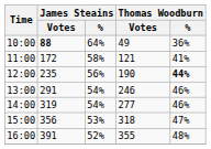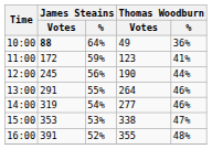 <table class="wikitable">
 <tr>
 <th rowspan="2">Time</th>
 <th colspan="2">James Steains</th>
 <th colspan="2">Thomas Woodburn</th>
 </tr>
 <tr>
 <th>Votes</th>
 <th>%</th>
 <th>Votes</th>
 <th>%</th>
 </tr>
 <tr>
 <td>10:00</td>
 <td><strong>88</strong></td>
 <td>64%</td>
 <td>49</td>
 <td>36%</td>
 </tr>
 <tr>
 <td>11:00</td>
 <td>172</td>
-<td>58%</td>
-<td>121</td>
+<td>59%</td>
+<td>123</td>
 <td>41%</td>
 </tr>
 <tr>
 <td>12:00</td>
-<td>235</td>
+<td>245</td>
 <td>56%</td>
 <td>190</td>
-<td><strong>44%</strong></td>
+<td>44%</td>
 </tr>
 <tr>
 <td>13:00</td>
 <td>291</td>
-<td>54%</td>
-<td>246</td>
+<td>55%</td>
+<td>264</td>
 <td>46%</td>
 </tr>
 <tr>
 <td>14:00</td>
 <td>319</td>
 <td>54%</td>
 <td>277</td>
 <td>46%</td>
 </tr>
 <tr>
 <td>15:00</td>
-<td>356</td>
+<td>353</td>
 <td>53%</td>
-<td>318</td>
+<td>338</td>
 <td>47%</td>
 </tr>
 <tr>
 <td>16:00</td>
 <td>391</td>
 <td>52%</td>
 <td>355</td>
 <td>48%</td>
 </tr>
 <tr>
 </tr>
 </table>
